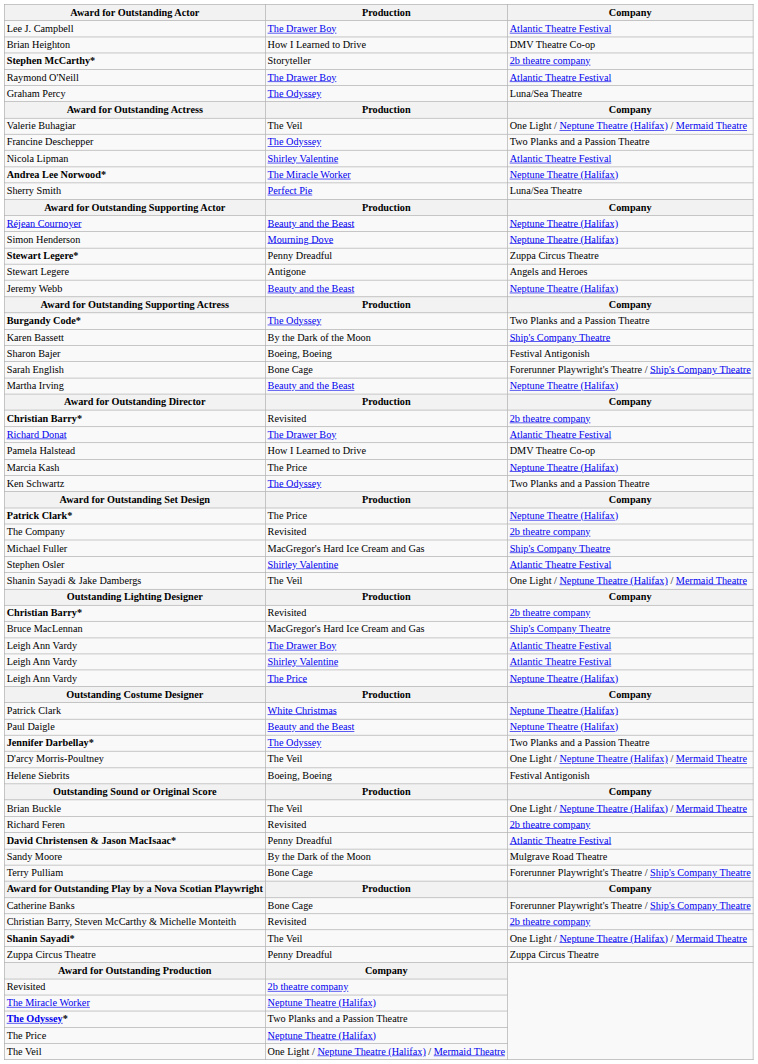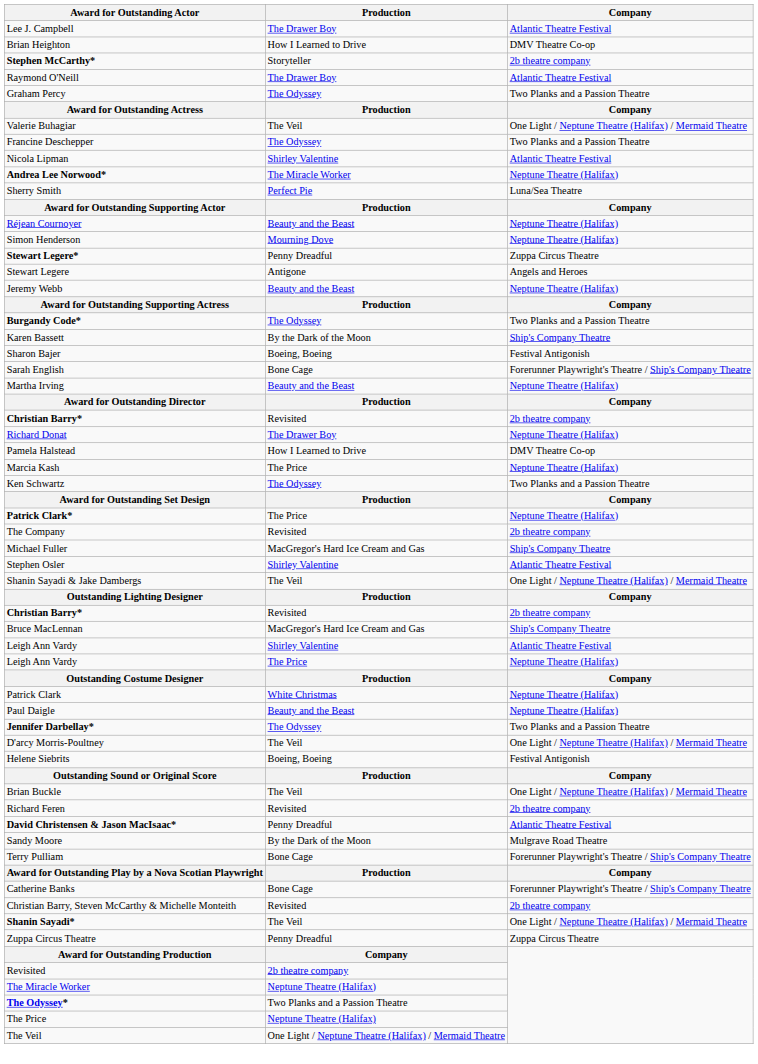 <table class="wikitable">
 <tr>
 <th>Award for Outstanding Actor</th>
 <th>Production</th>
 <th>Company</th>
 </tr>
 <tr>
 <td>Lee J. Campbell</td>
 <td><a href='#'>The Drawer Boy</a></td>
 <td><a href='#'>Atlantic Theatre Festival</a></td>
 </tr>
 <tr>
 <td>Brian Heighton</td>
 <td>How I Learned to Drive</td>
 <td>DMV Theatre Co-op</td>
 </tr>
 <tr>
 <td><strong>Stephen McCarthy*</strong></td>
 <td>Storyteller</td>
 <td><a href='#'>2b theatre company</a></td>
 </tr>
 <tr>
 <td>Raymond O'Neill</td>
 <td><a href='#'>The Drawer Boy</a></td>
 <td><a href='#'>Atlantic Theatre Festival</a></td>
 </tr>
 <tr>
 <td>Graham Percy</td>
 <td><a href='#'>The Odyssey</a></td>
-<td>Luna/Sea Theatre</td>
+<td>Two Planks and a Passion Theatre</td>
 </tr>
 <tr>
 <th>Award for Outstanding Actress</th>
 <th>Production</th>
 <th>Company</th>
 </tr>
 <tr>
 <td>Valerie Buhagiar</td>
 <td>The Veil</td>
 <td>One Light / <a href='#'>Neptune Theatre (Halifax)</a> / <a href='#'>Mermaid Theatre</a></td>
 </tr>
 <tr>
 <td>Francine Deschepper</td>
 <td><a href='#'>The Odyssey</a></td>
 <td>Two Planks and a Passion Theatre</td>
 </tr>
 <tr>
 <td>Nicola Lipman</td>
 <td><a href='#'>Shirley Valentine</a></td>
 <td><a href='#'>Atlantic Theatre Festival</a></td>
 </tr>
 <tr>
 <td><strong>Andrea Lee Norwood*</strong></td>
 <td><a href='#'>The Miracle Worker</a></td>
 <td><a href='#'>Neptune Theatre (Halifax)</a></td>
 </tr>
 <tr>
 <td>Sherry Smith</td>
 <td><a href='#'>Perfect Pie</a></td>
 <td>Luna/Sea Theatre</td>
 </tr>
 <tr>
 <th>Award for Outstanding Supporting Actor</th>
 <th>Production</th>
 <th>Company</th>
 </tr>
 <tr>
 <td><a href='#'>Réjean Cournoyer</a></td>
 <td><a href='#'>Beauty and the Beast</a></td>
 <td><a href='#'>Neptune Theatre (Halifax)</a></td>
 </tr>
 <tr>
 <td>Simon Henderson</td>
 <td><a href='#'>Mourning Dove</a></td>
 <td><a href='#'>Neptune Theatre (Halifax)</a></td>
 </tr>
 <tr>
 <td><strong>Stewart Legere*</strong></td>
 <td>Penny Dreadful</td>
 <td>Zuppa Circus Theatre</td>
 </tr>
 <tr>
 <td>Stewart Legere</td>
 <td>Antigone</td>
 <td>Angels and Heroes</td>
 </tr>
 <tr>
 <td>Jeremy Webb</td>
 <td><a href='#'>Beauty and the Beast</a></td>
 <td><a href='#'>Neptune Theatre (Halifax)</a></td>
 </tr>
 <tr>
 <th>Award for Outstanding Supporting Actress</th>
 <th>Production</th>
 <th>Company</th>
 </tr>
 <tr>
 <td><strong>Burgandy Code*</strong></td>
 <td><a href='#'>The Odyssey</a></td>
 <td>Two Planks and a Passion Theatre</td>
 </tr>
 <tr>
 <td>Karen Bassett</td>
 <td>By the Dark of the Moon</td>
 <td><a href='#'>Ship's Company Theatre</a></td>
 </tr>
 <tr>
 <td>Sharon Bajer</td>
 <td>Boeing, Boeing</td>
 <td>Festival Antigonish</td>
 </tr>
 <tr>
 <td>Sarah English</td>
 <td>Bone Cage</td>
 <td>Forerunner Playwright's Theatre / <a href='#'>Ship's Company Theatre</a></td>
 </tr>
 <tr>
 <td>Martha Irving</td>
 <td><a href='#'>Beauty and the Beast</a></td>
 <td><a href='#'>Neptune Theatre (Halifax)</a></td>
 </tr>
 <tr>
 <th>Award for Outstanding Director</th>
 <th>Production</th>
 <th>Company</th>
 </tr>
 <tr>
 <td><strong>Christian Barry*</strong></td>
 <td>Revisited</td>
 <td><a href='#'>2b theatre company</a></td>
 </tr>
 <tr>
 <td><a href='#'>Richard Donat</a></td>
 <td><a href='#'>The Drawer Boy</a></td>
-<td><a href='#'>Atlantic Theatre Festival</a></td>
+<td><a href='#'>Neptune Theatre (Halifax)</a></td>
 </tr>
 <tr>
 <td>Pamela Halstead</td>
 <td>How I Learned to Drive</td>
 <td>DMV Theatre Co-op</td>
 </tr>
 <tr>
 <td>Marcia Kash</td>
 <td>The Price</td>
 <td><a href='#'>Neptune Theatre (Halifax)</a></td>
 </tr>
 <tr>
 <td>Ken Schwartz</td>
 <td><a href='#'>The Odyssey</a></td>
 <td>Two Planks and a Passion Theatre</td>
 </tr>
 <tr>
 <th>Award for Outstanding Set Design</th>
 <th>Production</th>
 <th>Company</th>
 </tr>
 <tr>
 <td><strong>Patrick Clark*</strong></td>
 <td>The Price</td>
 <td><a href='#'>Neptune Theatre (Halifax)</a></td>
 </tr>
 <tr>
 <td>The Company</td>
 <td>Revisited</td>
 <td><a href='#'>2b theatre company</a></td>
 </tr>
 <tr>
 <td>Michael Fuller</td>
 <td>MacGregor's Hard Ice Cream and Gas</td>
 <td><a href='#'>Ship's Company Theatre</a></td>
 </tr>
 <tr>
 <td>Stephen Osler</td>
 <td><a href='#'>Shirley Valentine</a></td>
 <td><a href='#'>Atlantic Theatre Festival</a></td>
 </tr>
 <tr>
 <td>Shanin Sayadi & Jake Dambergs</td>
 <td>The Veil</td>
 <td>One Light / <a href='#'>Neptune Theatre (Halifax)</a> / <a href='#'>Mermaid Theatre</a></td>
 </tr>
 <tr>
 <th>Outstanding Lighting Designer</th>
 <th>Production</th>
 <th>Company</th>
 </tr>
 <tr>
 <td><strong>Christian Barry*</strong></td>
 <td>Revisited</td>
 <td><a href='#'>2b theatre company</a></td>
 </tr>
 <tr>
 <td>Bruce MacLennan</td>
 <td>MacGregor's Hard Ice Cream and Gas</td>
 <td><a href='#'>Ship's Company Theatre</a></td>
-</tr>
-<tr>
-<td>Leigh Ann Vardy</td>
-<td><a href='#'>The Drawer Boy</a></td>
-<td><a href='#'>Atlantic Theatre Festival</a></td>
 </tr>
 <tr>
 <td>Leigh Ann Vardy</td>
 <td><a href='#'>Shirley Valentine</a></td>
 <td><a href='#'>Atlantic Theatre Festival</a></td>
 </tr>
 <tr>
 <td>Leigh Ann Vardy</td>
 <td><a href='#'>The Price</a></td>
 <td><a href='#'>Neptune Theatre (Halifax)</a></td>
 </tr>
 <tr>
 <th>Outstanding Costume Designer</th>
 <th>Production</th>
 <th>Company</th>
 </tr>
 <tr>
 <td>Patrick Clark</td>
 <td><a href='#'>White Christmas</a></td>
 <td><a href='#'>Neptune Theatre (Halifax)</a></td>
 </tr>
 <tr>
 <td>Paul Daigle</td>
 <td><a href='#'>Beauty and the Beast</a></td>
 <td><a href='#'>Neptune Theatre (Halifax)</a></td>
 </tr>
 <tr>
 <td><strong>Jennifer Darbellay*</strong></td>
 <td><a href='#'>The Odyssey</a></td>
 <td>Two Planks and a Passion Theatre</td>
 </tr>
 <tr>
 <td>D'arcy Morris-Poultney</td>
 <td>The Veil</td>
 <td>One Light / <a href='#'>Neptune Theatre (Halifax)</a> / <a href='#'>Mermaid Theatre</a></td>
 </tr>
 <tr>
 <td>Helene Siebrits</td>
 <td>Boeing, Boeing</td>
 <td>Festival Antigonish</td>
 </tr>
 <tr>
 <th>Outstanding Sound or Original Score</th>
 <th>Production</th>
 <th>Company</th>
 </tr>
 <tr>
 <td>Brian Buckle</td>
 <td>The Veil</td>
 <td>One Light / <a href='#'>Neptune Theatre (Halifax)</a> / <a href='#'>Mermaid Theatre</a></td>
 </tr>
 <tr>
 <td>Richard Feren</td>
 <td>Revisited</td>
 <td><a href='#'>2b theatre company</a></td>
 </tr>
 <tr>
 <td><strong>David Christensen & Jason MacIsaac*</strong></td>
 <td>Penny Dreadful</td>
 <td><a href='#'>Atlantic Theatre Festival</a></td>
 </tr>
 <tr>
 <td>Sandy Moore</td>
 <td>By the Dark of the Moon</td>
 <td>Mulgrave Road Theatre</td>
 </tr>
 <tr>
 <td>Terry Pulliam</td>
 <td>Bone Cage</td>
 <td>Forerunner Playwright's Theatre / <a href='#'>Ship's Company Theatre</a></td>
 </tr>
 <tr>
 <th>Award for Outstanding Play by a Nova Scotian Playwright</th>
 <th>Production</th>
 <th>Company</th>
 </tr>
 <tr>
 <td>Catherine Banks</td>
 <td>Bone Cage</td>
 <td>Forerunner Playwright's Theatre / <a href='#'>Ship's Company Theatre</a></td>
 </tr>
 <tr>
 <td>Christian Barry, Steven McCarthy & Michelle Monteith</td>
 <td>Revisited</td>
 <td><a href='#'>2b theatre company</a></td>
 </tr>
 <tr>
 <td><strong>Shanin Sayadi*</strong></td>
 <td>The Veil</td>
 <td>One Light / <a href='#'>Neptune Theatre (Halifax)</a> / <a href='#'>Mermaid Theatre</a></td>
 </tr>
 <tr>
 <td>Zuppa Circus Theatre</td>
 <td>Penny Dreadful</td>
 <td>Zuppa Circus Theatre</td>
 </tr>
 <tr>
 <th>Award for Outstanding Production</th>
 <th>Company</th>
 </tr>
 <tr>
 <td>Revisited</td>
 <td><a href='#'>2b theatre company</a></td>
 </tr>
 <tr>
 <td><a href='#'>The Miracle Worker</a></td>
 <td><a href='#'>Neptune Theatre (Halifax)</a></td>
 </tr>
 <tr>
 <td><strong><a href='#'>The Odyssey</a>*</strong></td>
 <td>Two Planks and a Passion Theatre</td>
 </tr>
 <tr>
 <td>The Price</td>
 <td><a href='#'>Neptune Theatre (Halifax)</a></td>
 </tr>
 <tr>
 <td>The Veil</td>
 <td>One Light / <a href='#'>Neptune Theatre (Halifax)</a> / <a href='#'>Mermaid Theatre</a></td>
 </tr>
 </table>
